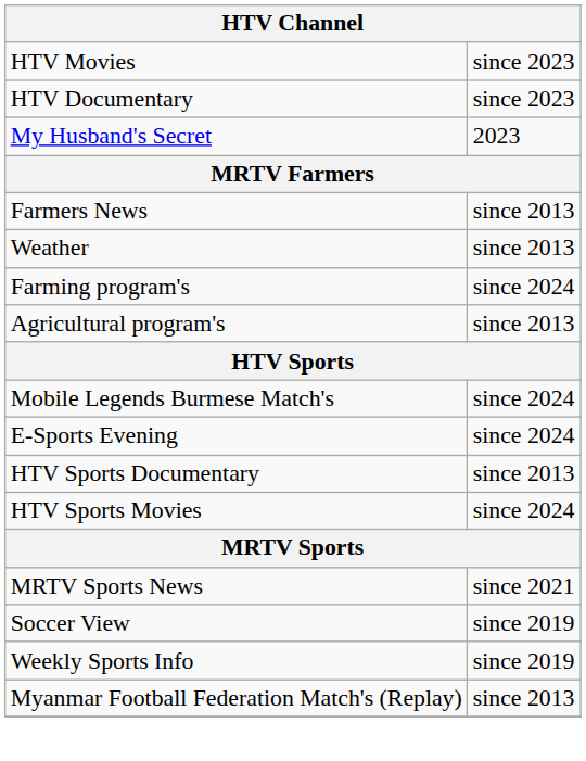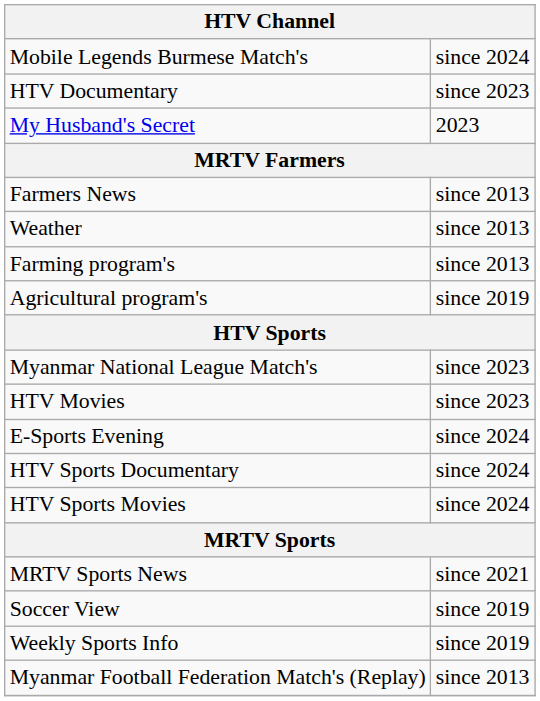 <table class="wikitable">
 <tr>
 <th colspan=2>HTV Channel</th>
 </tr>
 <tr>
-<td>HTV Movies</td>
-<td>since 2023</td>
+<td>Mobile Legends Burmese Match's</td>
+<td>since 2024</td>
 </tr>
 <tr>
 <td>HTV Documentary</td>
 <td>since 2023</td>
 </tr>
 <tr>
 <td><a href='#'>My Husband's Secret</a></td>
 <td>2023</td>
 </tr>
 <tr>
 <th colspan=2>MRTV Farmers</th>
 </tr>
 <tr>
 <td>Farmers News</td>
 <td>since 2013</td>
 </tr>
 <tr>
 <td>Weather</td>
 <td>since 2013</td>
 </tr>
 <tr>
 <td>Farming program's</td>
-<td>since 2024</td>
+<td>since 2013</td>
 </tr>
 <tr>
 <td>Agricultural program's</td>
-<td>since 2013</td>
+<td>since 2019</td>
 </tr>
 <tr>
 <th colspan=2>HTV Sports</th>
 </tr>
 <tr>
-<td>Mobile Legends Burmese Match's</td>
-<td>since 2024</td>
+<td>Myanmar National League Match's</td>
+<td>since 2023</td>
+</tr>
+<tr>
+<td>HTV Movies</td>
+<td>since 2023</td>
 </tr>
 <tr>
 <td>E-Sports Evening</td>
 <td>since 2024</td>
 </tr>
 <tr>
 <td>HTV Sports Documentary</td>
-<td>since 2013</td>
+<td>since 2024</td>
 </tr>
 <tr>
 <td>HTV Sports Movies</td>
 <td>since 2024</td>
 </tr>
 <tr>
 <th colspan=2>MRTV Sports</th>
 </tr>
 <tr>
 <td>MRTV Sports News</td>
 <td>since 2021</td>
 </tr>
 <tr>
 <td>Soccer View</td>
 <td>since 2019</td>
 </tr>
 <tr>
 <td>Weekly Sports Info</td>
 <td>since 2019</td>
 </tr>
 <tr>
 <td>Myanmar Football Federation Match's (Replay)</td>
 <td>since 2013</td>
 </tr>
 <tr>
 </tr>
 </table>
